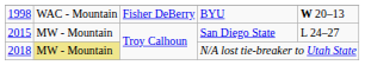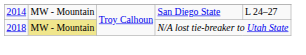 <table class="wikitable">
 <tr>
 </tr>
 <tr>
-<td><a href='#'>1998</a></td>
-<td>WAC - Mountain</td>
-<td><a href='#'>Fisher DeBerry</a></td>
-<td><a href='#'>BYU</a></td>
-<td><strong>W</strong> 20–13</td>
-</tr>
-<tr>
-<td><a href='#'>2015</a></td>
+<td><a href='#'>2014</a></td>
 <td>MW - Mountain</td>
 <td rowspan="2"><a href='#'>Troy Calhoun</a></td>
 <td><a href='#'>San Diego State</a></td>
 <td>L 24–27</td>
 </tr>
 <tr>
 <td><a href='#'>2018</a></td>
 <td style="background: khaki;">MW - Mountain</td>
 <td colspan="2"><em>N/A lost tie-breaker to <a href='#'>Utah State</a></em></td>
 </tr>
 </table>
